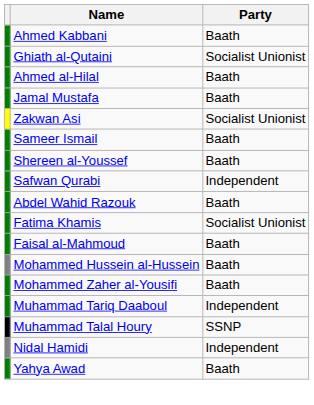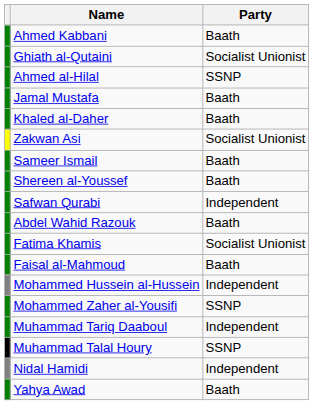 <table class="wikitable sortable">
 <tr>
 <th></th>
 <th>Name</th>
 <th>Party</th>
 </tr>
 <tr>
 <td bgcolor="green"></td>
 <td><a href='#'>Ahmed Kabbani</a></td>
 <td>Baath</td>
 </tr>
 <tr>
 <td bgcolor="green"></td>
 <td><a href='#'>Ghiath al-Qutaini</a></td>
 <td>Socialist Unionist</td>
 </tr>
 <tr>
 <td bgcolor="green"></td>
 <td><a href='#'>Ahmed al-Hilal</a></td>
+<td>SSNP</td>
+</tr>
+<tr>
+<td bgcolor="green"></td>
+<td><a href='#'>Jamal Mustafa</a></td>
 <td>Baath</td>
 </tr>
 <tr>
 <td bgcolor="green"></td>
-<td><a href='#'>Jamal Mustafa</a></td>
+<td><a href='#'>Khaled al-Daher</a></td>
 <td>Baath</td>
 </tr>
 <tr>
 <td bgcolor="yellow"></td>
 <td><a href='#'>Zakwan Asi</a></td>
 <td>Socialist Unionist</td>
 </tr>
 <tr>
 <td bgcolor="green"></td>
 <td><a href='#'>Sameer Ismail</a></td>
 <td>Baath</td>
 </tr>
 <tr>
 <td bgcolor="green"></td>
 <td><a href='#'>Shereen al-Youssef</a></td>
 <td>Baath</td>
 </tr>
 <tr>
 <td bgcolor="green"></td>
 <td><a href='#'>Safwan Qurabi</a></td>
 <td>Independent</td>
 </tr>
 <tr>
 <td bgcolor="green"></td>
 <td><a href='#'>Abdel Wahid Razouk</a></td>
 <td>Baath</td>
 </tr>
 <tr>
 <td bgcolor="green"></td>
 <td><a href='#'>Fatima Khamis</a></td>
 <td>Socialist Unionist</td>
 </tr>
 <tr>
 <td bgcolor="green"></td>
 <td><a href='#'>Faisal al-Mahmoud</a></td>
 <td>Baath</td>
 </tr>
 <tr>
 <td bgcolor="grey"></td>
 <td><a href='#'>Mohammed Hussein al-Hussein</a></td>
-<td>Baath</td>
+<td>Independent</td>
 </tr>
 <tr>
 <td bgcolor="green"></td>
 <td><a href='#'>Mohammed Zaher al-Yousifi</a></td>
-<td>Baath</td>
+<td>SSNP</td>
 </tr>
 <tr>
 <td bgcolor="green"></td>
 <td><a href='#'>Muhammad Tariq Daaboul</a></td>
 <td>Independent</td>
 </tr>
 <tr>
 <td bgcolor="black"></td>
 <td><a href='#'>Muhammad Talal Houry</a></td>
 <td>SSNP</td>
 </tr>
 <tr>
 <td bgcolor="grey"></td>
 <td><a href='#'>Nidal Hamidi</a></td>
 <td>Independent</td>
 </tr>
 <tr>
 <td bgcolor="green"></td>
 <td><a href='#'>Yahya Awad</a></td>
 <td>Baath</td>
 </tr>
 </table>
